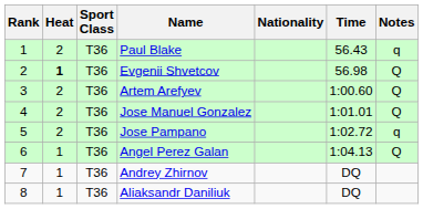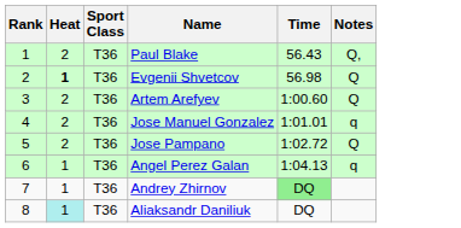 <table class="wikitable sortable" style="text-align:center">
 <tr>
 <th>Rank</th>
 <th>Heat</th>
 <th>Sport<br>Class</th>
 <th>Name</th>
-<th>Nationality</th>
 <th>Time</th>
 <th>Notes</th>
 </tr>
 <tr bgcolor=ccffcc>
 <td>1</td>
 <td>2</td>
 <td>T36</td>
 <td align=left><a href='#'>Paul Blake</a></td>
-<td align=left></td>
 <td>56.43</td>
-<td>q</td>
+<td>Q, </td>
 </tr>
 <tr bgcolor=ccffcc>
 <td>2</td>
 <td><strong>1</strong></td>
 <td>T36</td>
 <td align=left><a href='#'>Evgenii Shvetcov</a></td>
-<td align=left></td>
 <td>56.98</td>
 <td>Q</td>
 </tr>
 <tr bgcolor=ccffcc>
 <td>3</td>
 <td>2</td>
 <td>T36</td>
 <td align=left><a href='#'>Artem Arefyev</a></td>
-<td align=left></td>
 <td>1:00.60</td>
 <td>Q</td>
 </tr>
 <tr bgcolor=ccffcc>
 <td>4</td>
 <td>2</td>
 <td>T36</td>
 <td align=left><a href='#'>Jose Manuel Gonzalez</a></td>
-<td align=left></td>
 <td>1:01.01</td>
-<td>Q</td>
+<td>q</td>
 </tr>
 <tr bgcolor=ccffcc>
 <td>5</td>
 <td>2</td>
 <td>T36</td>
 <td align=left><a href='#'>Jose Pampano</a></td>
-<td align=left></td>
 <td>1:02.72</td>
-<td>q</td>
+<td>Q</td>
 </tr>
 <tr bgcolor=ccffcc>
 <td>6</td>
 <td>1</td>
 <td>T36</td>
 <td align=left><a href='#'>Angel Perez Galan</a></td>
-<td align=left></td>
 <td>1:04.13</td>
-<td>Q</td>
+<td>q</td>
 </tr>
 <tr>
 <td>7</td>
 <td>1</td>
 <td>T36</td>
 <td align=left><a href='#'>Andrey Zhirnov</a></td>
-<td align=left></td>
-<td>DQ</td>
+<td style="background: lightgreen;">DQ</td>
 <td></td>
 </tr>
 <tr>
 <td>8</td>
-<td>1</td>
+<td style="background: paleturquoise;">1</td>
 <td>T36</td>
 <td align=left><a href='#'>Aliaksandr Daniliuk</a></td>
-<td align=left></td>
 <td>DQ</td>
 <td></td>
 </tr>
 </table>
